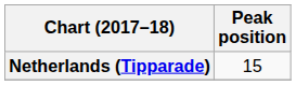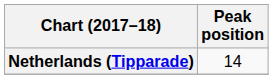 <table class="wikitable plainrowheaders" style="text-align:center">
 <tr>
 <th scope="col">Chart (2017–18)</th>
 <th scope="col">Peak<br>position</th>
 </tr>
 <tr>
 <th scope="row">Netherlands (<a href='#'>Tipparade</a>)</th>
-<td>15</td>
+<td>14</td>
 </tr>
 <tr>
 </tr>
 </table>
